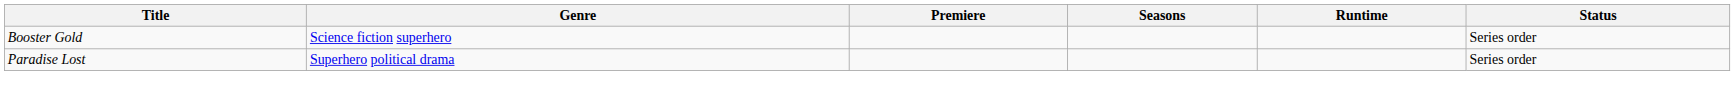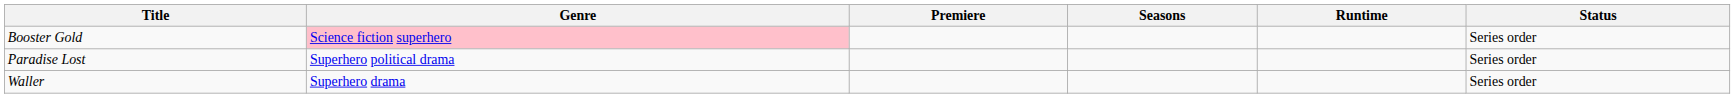 <table class="wikitable sortable" style="width:100%;">
 <tr>
 <th>Title</th>
 <th>Genre</th>
 <th>Premiere</th>
 <th>Seasons</th>
 <th>Runtime</th>
 <th>Status</th>
 </tr>
 <tr>
 <td><em>Booster Gold</em></td>
-<td><a href='#'>Science fiction</a> <a href='#'>superhero</a></td>
+<td style="background: pink;"><a href='#'>Science fiction</a> <a href='#'>superhero</a></td>
 <td></td>
 <td></td>
 <td></td>
 <td>Series order</td>
 </tr>
 <tr>
 <td><em>Paradise Lost</em></td>
 <td><a href='#'>Superhero</a> <a href='#'>political drama</a></td>
 <td></td>
 <td></td>
 <td></td>
 <td>Series order</td>
 </tr>
+<tr>
+<td><em>Waller</em></td>
+<td><a href='#'>Superhero</a> <a href='#'>drama</a></td>
+<td></td>
+<td></td>
+<td></td>
+<td>Series order</td>
+</tr>
 </table>
